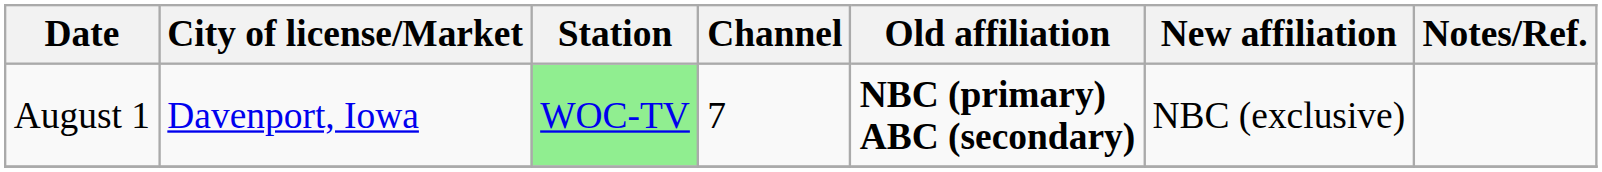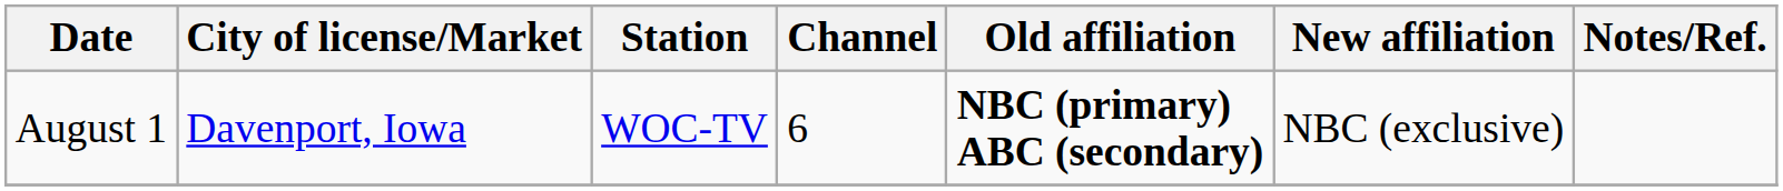 <table class="wikitable sortable">
 <tr>
 <th>Date</th>
 <th>City of license/Market</th>
 <th>Station</th>
 <th>Channel</th>
 <th>Old affiliation</th>
 <th>New affiliation</th>
 <th>Notes/Ref.</th>
 </tr>
 <tr>
 <td>August 1</td>
 <td><a href='#'>Davenport, Iowa</a> <br> </td>
-<td style="background: lightgreen;"><a href='#'>WOC-TV</a></td>
-<td>7</td>
+<td><a href='#'>WOC-TV</a></td>
+<td>6</td>
 <td><strong>NBC (primary) <br> ABC (secondary)</strong></td>
 <td>NBC (exclusive)</td>
 <td></td>
 </tr>
 <tr>
 </tr>
 </table>
